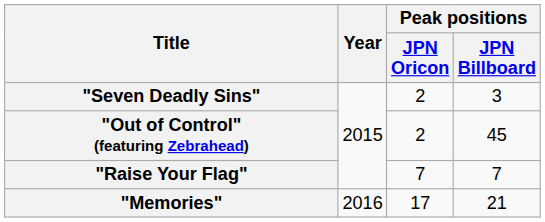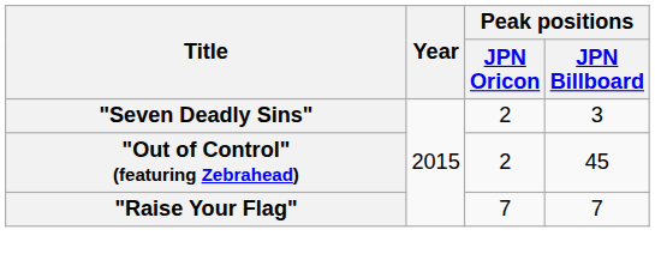 <table class="wikitable plainrowheaders" style="text-align:center;">
 <tr>
 <th scope="col" rowspan="2" style="width:18em;">Title</th>
 <th scope="col" rowspan="2">Year</th>
 <th scope="col" colspan="2">Peak positions</th>
 </tr>
 <tr>
 <th style="width:50px;" scope="col"><a href='#'>JPN<br>Oricon</a></th>
 <th style="width:50px;" scope="col"><a href='#'>JPN<br>Billboard</a></th>
 </tr>
 <tr>
 <th scope="row">"Seven Deadly Sins"</th>
 <td rowspan="3">2015</td>
 <td>2</td>
 <td>3</td>
 </tr>
 <tr>
 <th scope="row">"Out of Control" <br><small>(featuring <a href='#'>Zebrahead</a>)</small></th>
 <td>2</td>
 <td>45</td>
 </tr>
 <tr>
 <th scope="row">"Raise Your Flag"</th>
 <td>7</td>
 <td>7</td>
 </tr>
-<tr>
-<th scope="row">"Memories"</th>
-<td>2016</td>
-<td>17</td>
-<td>21</td>
-</tr>
 </table>
